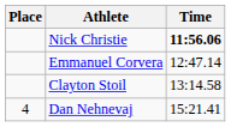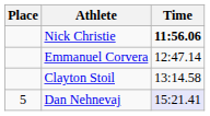 <table class="wikitable">
 <tr>
 <th>Place</th>
 <th>Athlete</th>
 <th>Time</th>
 </tr>
 <tr>
 <td align=center></td>
 <td><a href='#'>Nick Christie</a></td>
 <td><strong>11:56.06</strong></td>
 </tr>
 <tr>
 <td align=center></td>
 <td><a href='#'>Emmanuel Corvera</a></td>
 <td>12:47.14</td>
 </tr>
 <tr>
 <td align=center></td>
 <td><a href='#'>Clayton Stoil</a></td>
 <td>13:14.58</td>
 </tr>
 <tr>
-<td align=center>4</td>
+<td align=center>5</td>
 <td><a href='#'>Dan Nehnevaj</a></td>
-<td>15:21.41</td>
+<td style="background: lavender;">15:21.41</td>
 </tr>
 </table>
